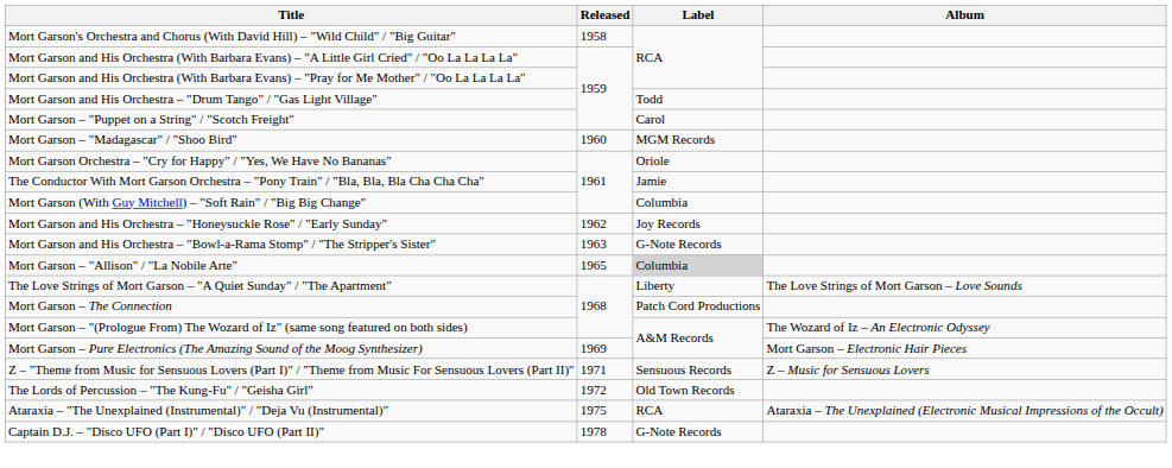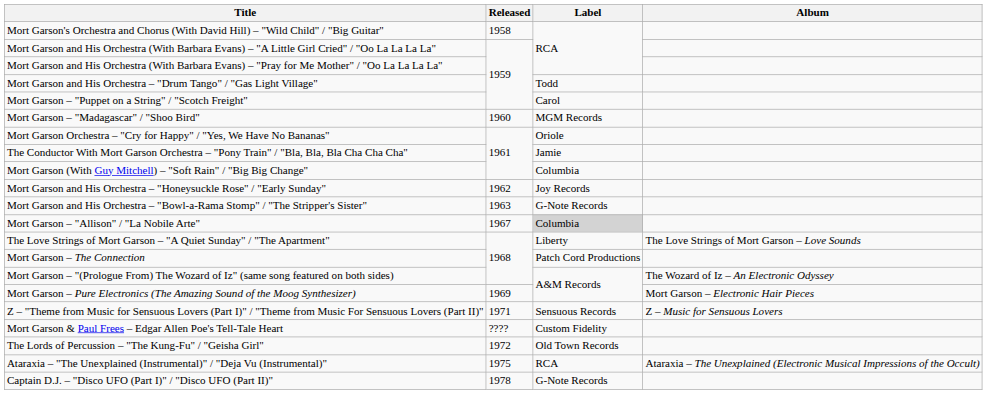 <table class="wikitable">
 <tr>
 <th>Title</th>
 <th>Released</th>
 <th>Label</th>
 <th>Album</th>
 </tr>
 <tr>
 <td>Mort Garson's Orchestra and Chorus (With David Hill) – "Wild Child" / "Big Guitar"</td>
 <td>1958</td>
 <td rowspan = "3">RCA</td>
 <td></td>
 </tr>
 <tr>
 <td>Mort Garson and His Orchestra (With Barbara Evans) – "A Little Girl Cried" / "Oo La La La La"</td>
 <td rowspan = "4">1959</td>
 <td></td>
 </tr>
 <tr>
 <td>Mort Garson and His Orchestra (With Barbara Evans) – "Pray for Me Mother" / "Oo La La La La"</td>
 <td></td>
 </tr>
 <tr>
 <td>Mort Garson and His Orchestra – "Drum Tango" / "Gas Light Village"</td>
 <td>Todd</td>
 <td></td>
 </tr>
 <tr>
 <td>Mort Garson – "Puppet on a String" / "Scotch Freight"</td>
 <td>Carol</td>
 <td></td>
 </tr>
 <tr>
 <td>Mort Garson – "Madagascar" / "Shoo Bird"</td>
 <td>1960</td>
 <td>MGM Records</td>
 <td></td>
 </tr>
 <tr>
 <td>Mort Garson Orchestra – "Cry for Happy" / "Yes, We Have No Bananas"</td>
 <td rowspan = "3">1961</td>
 <td>Oriole</td>
 <td></td>
 </tr>
 <tr>
 <td>The Conductor With Mort Garson Orchestra – "Pony Train" / "Bla, Bla, Bla Cha Cha Cha"</td>
 <td>Jamie</td>
 <td></td>
 </tr>
 <tr>
 <td>Mort Garson (With <a href='#'>Guy Mitchell</a>) – "Soft Rain" / "Big Big Change"</td>
 <td>Columbia</td>
 <td></td>
 </tr>
 <tr>
 <td>Mort Garson and His Orchestra – "Honeysuckle Rose" / "Early Sunday"</td>
 <td>1962</td>
 <td>Joy Records</td>
 <td></td>
 </tr>
 <tr>
 <td>Mort Garson and His Orchestra – "Bowl-a-Rama Stomp" / "The Stripper's Sister"</td>
 <td>1963</td>
 <td>G-Note Records</td>
 <td></td>
 </tr>
 <tr>
 <td>Mort Garson – "Allison" / "La Nobile Arte"</td>
-<td>1965</td>
+<td>1967</td>
 <td style="background: lightgrey;">Columbia</td>
 <td></td>
 </tr>
 <tr>
 <td>The Love Strings of Mort Garson – "A Quiet Sunday" / "The Apartment"</td>
 <td rowspan="3">1968</td>
 <td>Liberty</td>
 <td>The Love Strings of Mort Garson – <em>Love Sounds</em></td>
 </tr>
 <tr>
 <td>Mort Garson – <em>The Connection</em></td>
 <td>Patch Cord Productions</td>
 <td></td>
 </tr>
 <tr>
 <td>Mort Garson – "(Prologue From) The Wozard of Iz" (same song featured on both sides)</td>
 <td rowspan="2">A&M Records</td>
 <td>The Wozard of Iz – <em>An Electronic Odyssey</em></td>
 </tr>
 <tr>
 <td>Mort Garson – <em>Pure Electronics (The Amazing Sound of the Moog Synthesizer)</em></td>
 <td>1969</td>
 <td>Mort Garson – <em>Electronic Hair Pieces</em></td>
 </tr>
 <tr>
 <td>Z – "Theme from Music for Sensuous Lovers (Part I)" / "Theme from Music For Sensuous Lovers (Part II)"</td>
 <td>1971</td>
 <td>Sensuous Records</td>
 <td>Z – <em>Music for Sensuous Lovers</em></td>
 </tr>
 <tr>
+<td>Mort Garson & <a href='#'>Paul Frees</a> – Edgar Allen Poe's Tell-Tale Heart</td>
+<td>????</td>
+<td>Custom Fidelity</td>
+<td></td>
+</tr>
+<tr>
 <td>The Lords of Percussion  – "The Kung-Fu" / "Geisha Girl"</td>
 <td>1972</td>
 <td>Old Town Records</td>
 <td></td>
 </tr>
 <tr>
 <td>Ataraxia – "The Unexplained (Instrumental)" / "Deja Vu (Instrumental)"</td>
 <td>1975</td>
 <td>RCA</td>
 <td>Ataraxia – <em>The Unexplained (Electronic Musical Impressions of the Occult)</em></td>
 </tr>
 <tr>
 <td>Captain D.J. – "Disco UFO (Part I)" / "Disco UFO (Part II)"</td>
 <td>1978</td>
 <td>G-Note Records</td>
 <td></td>
 </tr>
 </table>
